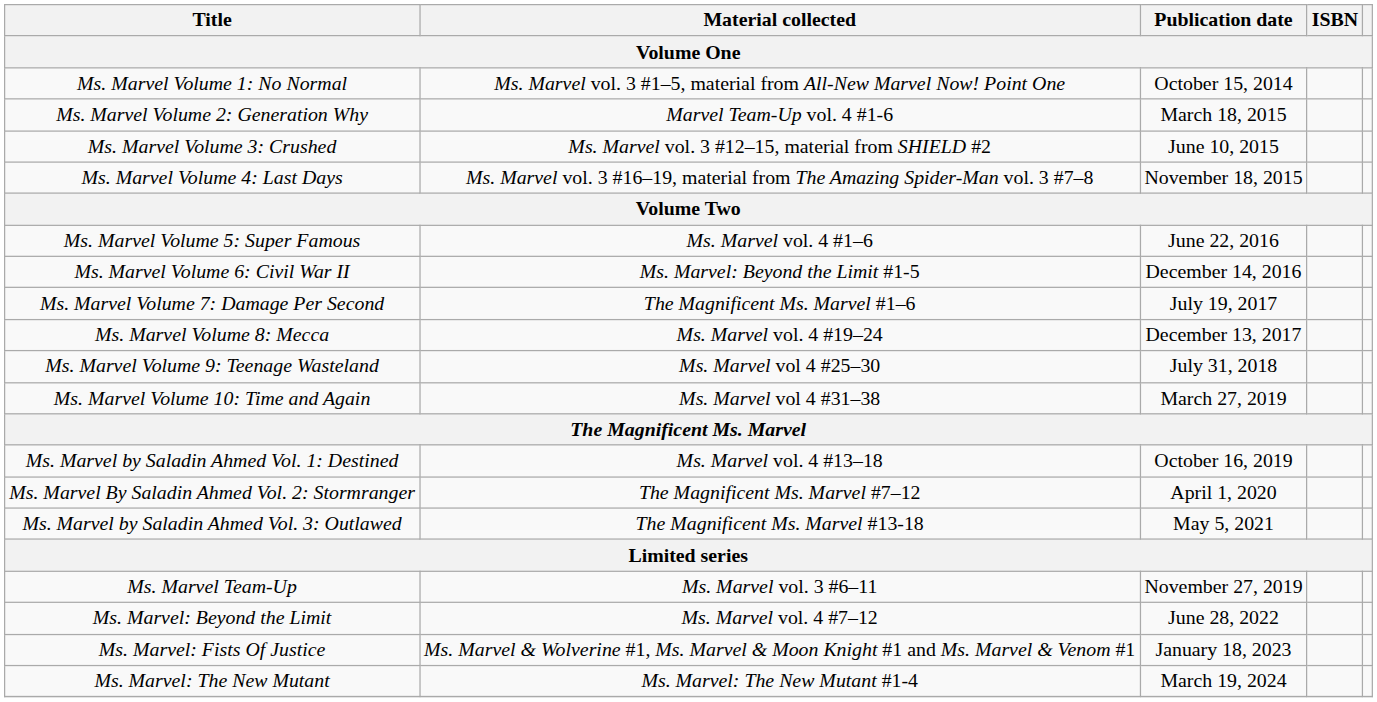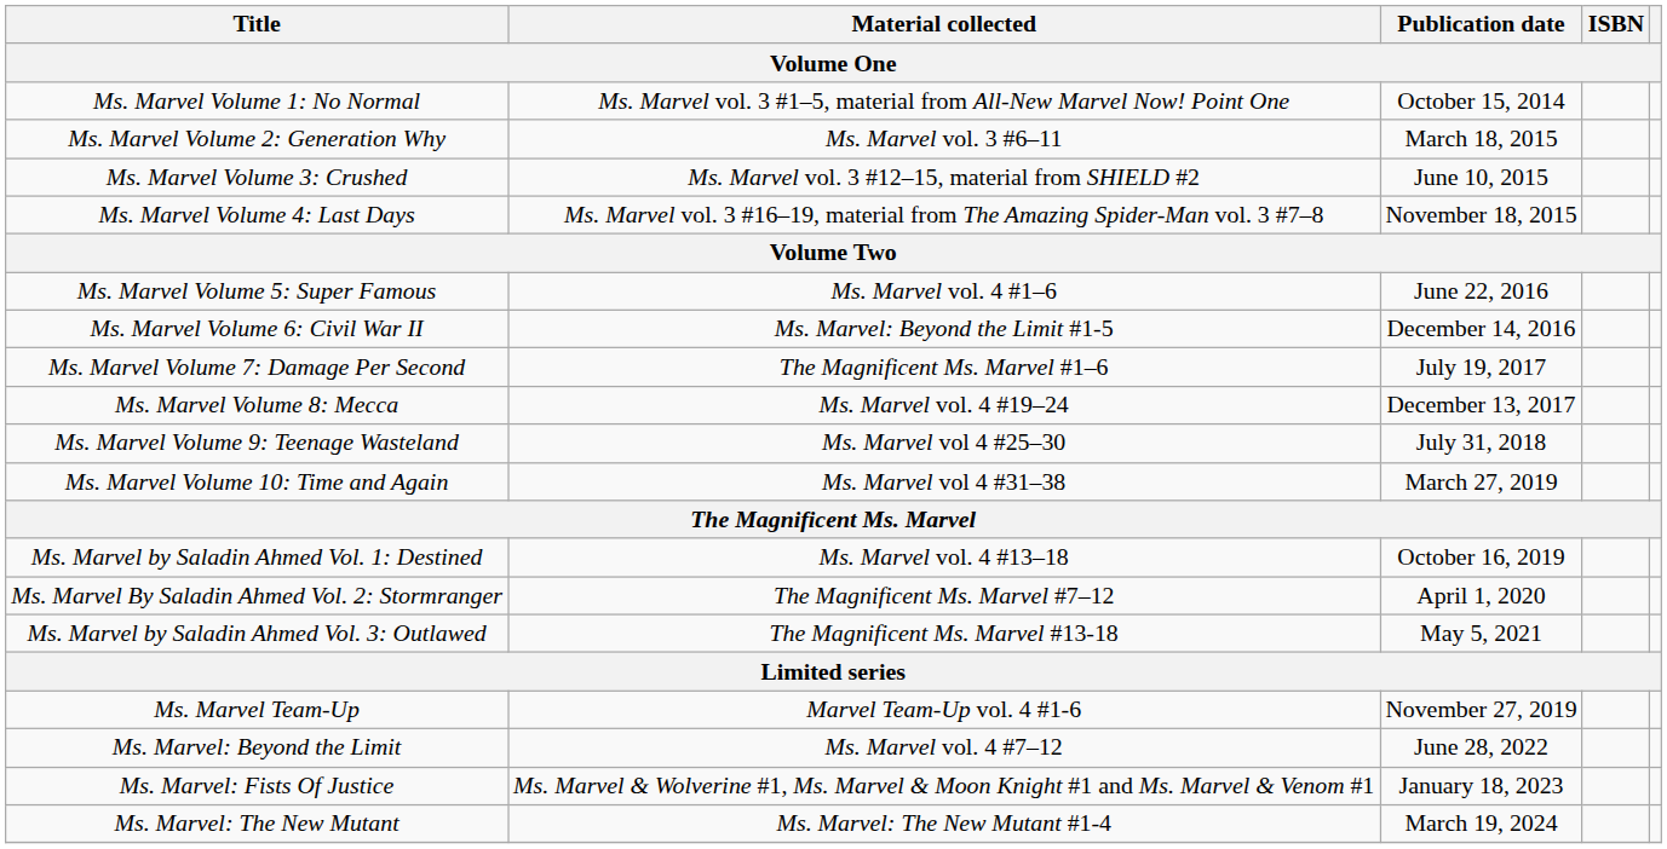 <table class="wikitable" style="text-align:center;">
 <tr>
 <th>Title</th>
 <th>Material collected</th>
 <th>Publication date</th>
 <th>ISBN</th>
 <th class="unsortable"></th>
 </tr>
 <tr>
 <th colspan="5">Volume One</th>
 </tr>
 <tr>
 <td><em>Ms. Marvel Volume 1: No Normal</em></td>
 <td><em>Ms. Marvel</em> vol. 3 #1–5, material from <em>All-New Marvel Now! Point One</em></td>
 <td>October 15, 2014</td>
 <td></td>
 <td></td>
 </tr>
 <tr>
 <td><em>Ms. Marvel Volume 2: Generation Why</em></td>
-<td><em>Marvel Team-Up</em> vol. 4 #1-6</td>
+<td><em>Ms. Marvel</em> vol. 3 #6–11</td>
 <td>March 18, 2015</td>
 <td></td>
 <td></td>
 </tr>
 <tr>
 <td><em>Ms. Marvel Volume 3: Crushed</em></td>
 <td><em>Ms. Marvel</em> vol. 3 #12–15, material from <em>SHIELD</em> #2</td>
 <td>June 10, 2015</td>
 <td></td>
 <td></td>
 </tr>
 <tr>
 <td><em>Ms. Marvel Volume 4: Last Days</em></td>
 <td><em>Ms. Marvel</em> vol. 3 #16–19, material from <em>The Amazing Spider-Man</em> vol. 3 #7–8</td>
 <td>November 18, 2015</td>
 <td></td>
 <td></td>
 </tr>
 <tr>
 <th colspan="5">Volume Two</th>
 </tr>
 <tr>
 <td><em>Ms. Marvel Volume 5: Super Famous</em></td>
 <td><em>Ms. Marvel</em> vol. 4 #1–6</td>
 <td>June 22, 2016</td>
 <td></td>
 <td></td>
 </tr>
 <tr>
 <td><em>Ms. Marvel Volume 6: Civil War II</em></td>
 <td><em>Ms. Marvel: Beyond the Limit</em> #1-5</td>
 <td>December 14, 2016</td>
 <td></td>
 <td></td>
 </tr>
 <tr>
 <td><em>Ms. Marvel Volume 7: Damage Per Second</em></td>
 <td><em>The Magnificent Ms. Marvel</em> #1–6</td>
 <td>July 19, 2017</td>
 <td></td>
 <td></td>
 </tr>
 <tr>
 <td><em>Ms. Marvel Volume 8: Mecca</em></td>
 <td><em>Ms. Marvel</em> vol. 4 #19–24</td>
 <td>December 13, 2017</td>
 <td></td>
 <td></td>
 </tr>
 <tr>
 <td><em>Ms. Marvel Volume 9: Teenage Wasteland</em></td>
 <td><em>Ms. Marvel</em> vol 4 #25–30</td>
 <td>July 31, 2018</td>
 <td></td>
 <td></td>
 </tr>
 <tr>
 <td><em>Ms. Marvel Volume 10: Time and Again</em></td>
 <td><em>Ms. Marvel</em> vol 4 #31–38</td>
 <td>March 27, 2019</td>
 <td></td>
 <td></td>
 </tr>
 <tr>
 <th colspan="5"><em>The Magnificent Ms. Marvel</em></th>
 </tr>
 <tr>
 <td><em>Ms. Marvel by Saladin Ahmed Vol. 1: Destined</em></td>
 <td><em>Ms. Marvel</em> vol. 4 #13–18</td>
 <td>October 16, 2019</td>
 <td></td>
 <td></td>
 </tr>
 <tr>
 <td><em>Ms. Marvel By Saladin Ahmed Vol. 2: Stormranger</em></td>
 <td><em>The Magnificent Ms. Marvel</em> #7–12</td>
 <td>April 1, 2020</td>
 <td></td>
 <td></td>
 </tr>
 <tr>
 <td><em>Ms. Marvel by Saladin Ahmed Vol. 3: Outlawed</em></td>
 <td><em>The Magnificent Ms. Marvel</em> #13-18</td>
 <td>May 5, 2021</td>
 <td></td>
 <td></td>
 </tr>
 <tr>
 <th colspan="5">Limited series</th>
 </tr>
 <tr>
 <td><em>Ms. Marvel Team-Up</em></td>
-<td><em>Ms. Marvel</em> vol. 3 #6–11</td>
+<td><em>Marvel Team-Up</em> vol. 4 #1-6</td>
 <td>November 27, 2019</td>
 <td></td>
 <td></td>
 </tr>
 <tr>
 <td><em>Ms. Marvel: Beyond the Limit</em></td>
 <td><em>Ms. Marvel</em> vol. 4 #7–12</td>
 <td>June 28, 2022</td>
 <td></td>
 <td></td>
 </tr>
 <tr>
 <td><em>Ms. Marvel: Fists Of Justice</em></td>
 <td><em>Ms. Marvel & Wolverine</em> #1, <em>Ms. Marvel & Moon Knight</em> #1 and <em>Ms. Marvel & Venom</em> #1</td>
 <td>January 18, 2023</td>
 <td></td>
 <td></td>
 </tr>
 <tr>
 <td><em>Ms. Marvel: The New Mutant</em></td>
 <td><em>Ms. Marvel: The New Mutant</em> #1-4</td>
 <td>March 19, 2024</td>
 <td></td>
 <td></td>
 </tr>
 <tr>
 </tr>
 </table>
